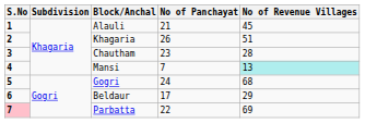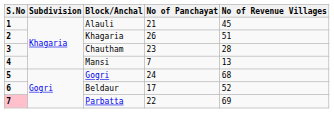 <table class="wikitable">
 <tr>
 <th>S.No</th>
 <th>Subdivision</th>
 <th>Block/Anchal</th>
 <th>No of Panchayat</th>
 <th>No of Revenue Villages</th>
 </tr>
 <tr>
 <td><strong>1</strong></td>
 <td rowspan="4"><a href='#'>Khagaria</a></td>
 <td>Alauli</td>
 <td>21</td>
 <td>45</td>
 </tr>
 <tr>
 <td><strong>2</strong></td>
 <td>Khagaria</td>
 <td>26</td>
 <td>51</td>
 </tr>
 <tr>
 <td><strong>3</strong></td>
 <td>Chautham</td>
 <td>23</td>
 <td>28</td>
 </tr>
 <tr>
 <td><strong>4</strong></td>
 <td>Mansi</td>
 <td>7</td>
-<td style="background: paleturquoise;">13</td>
+<td>13</td>
 </tr>
 <tr>
 <td><strong>5</strong></td>
 <td rowspan="3"><a href='#'>Gogri</a></td>
 <td><a href='#'>Gogri</a></td>
 <td>24</td>
 <td>68</td>
 </tr>
 <tr>
 <td><strong>6</strong></td>
 <td>Beldaur</td>
 <td>17</td>
-<td>29</td>
+<td>52</td>
 </tr>
 <tr>
 <td style="background: pink;"><strong>7</strong></td>
 <td><a href='#'>Parbatta</a></td>
 <td>22</td>
 <td>69</td>
 </tr>
 </table>
